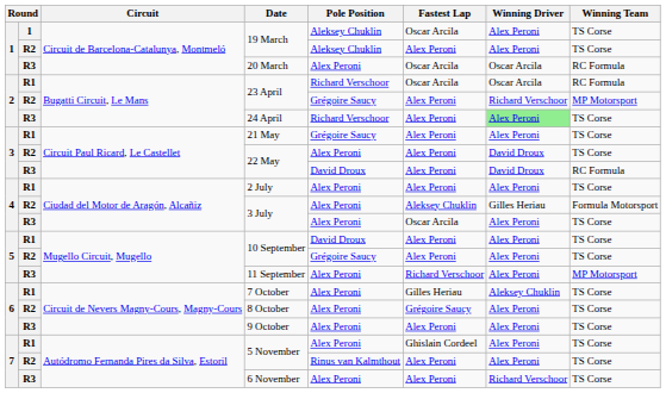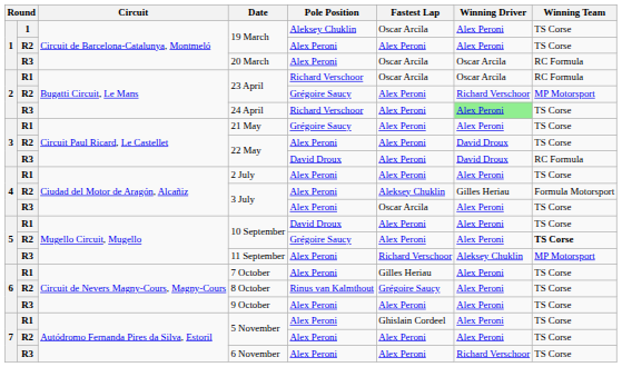 <table class="wikitable" style="font-size: 85%">
 <tr>
 <th colspan=2>Round</th>
 <th>Circuit</th>
 <th>Date</th>
 <th>Pole Position</th>
 <th>Fastest Lap</th>
 <th>Winning Driver</th>
 <th>Winning Team</th>
 </tr>
 <tr>
 <th rowspan=3>1</th>
 <th>1</th>
 <td rowspan=3> <a href='#'>Circuit de Barcelona-Catalunya</a>, <a href='#'>Montmeló</a></td>
 <td rowspan=2>19 March</td>
 <td> <a href='#'>Aleksey Chuklin</a></td>
 <td> Oscar Arcila</td>
 <td> <a href='#'>Alex Peroni</a></td>
 <td> TS Corse</td>
 </tr>
 <tr>
 <th>R2</th>
-<td> <a href='#'>Aleksey Chuklin</a></td>
+<td> <a href='#'>Alex Peroni</a></td>
 <td> <a href='#'>Alex Peroni</a></td>
 <td> <a href='#'>Alex Peroni</a></td>
 <td> TS Corse</td>
 </tr>
 <tr>
 <th>R3</th>
 <td>20 March</td>
 <td> <a href='#'>Alex Peroni</a></td>
 <td> Oscar Arcila</td>
 <td> Oscar Arcila</td>
 <td> RC Formula</td>
 </tr>
 <tr>
 <th rowspan=3>2</th>
 <th>R1</th>
 <td rowspan=3> <a href='#'>Bugatti Circuit</a>, <a href='#'>Le Mans</a></td>
 <td rowspan=2>23 April</td>
 <td> <a href='#'>Richard Verschoor</a></td>
 <td> Oscar Arcila</td>
 <td> Oscar Arcila</td>
 <td> RC Formula</td>
 </tr>
 <tr>
 <th>R2</th>
 <td> <a href='#'>Grégoire Saucy</a></td>
 <td> <a href='#'>Alex Peroni</a></td>
 <td> <a href='#'>Richard Verschoor</a></td>
 <td> <a href='#'>MP Motorsport</a></td>
 </tr>
 <tr>
 <th>R3</th>
 <td>24 April</td>
 <td> <a href='#'>Richard Verschoor</a></td>
 <td> <a href='#'>Alex Peroni</a></td>
 <td style="background: lightgreen;"> <a href='#'>Alex Peroni</a></td>
 <td> TS Corse</td>
 </tr>
 <tr>
 <th rowspan=3>3</th>
 <th>R1</th>
 <td rowspan=3> <a href='#'>Circuit Paul Ricard</a>, <a href='#'>Le Castellet</a></td>
 <td>21 May</td>
 <td> <a href='#'>Grégoire Saucy</a></td>
 <td> <a href='#'>Alex Peroni</a></td>
 <td> <a href='#'>Alex Peroni</a></td>
 <td> TS Corse</td>
 </tr>
 <tr>
 <th>R2</th>
 <td rowspan=2>22 May</td>
 <td> <a href='#'>Alex Peroni</a></td>
 <td> <a href='#'>Alex Peroni</a></td>
 <td> <a href='#'>David Droux</a></td>
 <td> TS Corse</td>
 </tr>
 <tr>
 <th>R3</th>
 <td> <a href='#'>David Droux</a></td>
 <td> <a href='#'>Alex Peroni</a></td>
 <td> <a href='#'>David Droux</a></td>
 <td> RC Formula</td>
 </tr>
 <tr>
 <th rowspan=3>4</th>
 <th>R1</th>
 <td rowspan=3> <a href='#'>Ciudad del Motor de Aragón</a>, <a href='#'>Alcañiz</a></td>
 <td>2 July</td>
 <td> <a href='#'>Alex Peroni</a></td>
 <td> <a href='#'>Alex Peroni</a></td>
 <td> <a href='#'>Alex Peroni</a></td>
 <td> TS Corse</td>
 </tr>
 <tr>
 <th>R2</th>
 <td rowspan=2>3 July</td>
 <td> <a href='#'>Alex Peroni</a></td>
 <td> <a href='#'>Aleksey Chuklin</a></td>
 <td> Gilles Heriau</td>
 <td> Formula Motorsport</td>
 </tr>
 <tr>
 <th>R3</th>
 <td> <a href='#'>Alex Peroni</a></td>
 <td> Oscar Arcila</td>
 <td> <a href='#'>Alex Peroni</a></td>
 <td> TS Corse</td>
 </tr>
 <tr>
 <th rowspan=3>5</th>
 <th>R1</th>
 <td rowspan=3> <a href='#'>Mugello Circuit</a>, <a href='#'>Mugello</a></td>
 <td rowspan=2>10 September</td>
 <td> <a href='#'>David Droux</a></td>
 <td> <a href='#'>Alex Peroni</a></td>
 <td> <a href='#'>Alex Peroni</a></td>
 <td> TS Corse</td>
 </tr>
 <tr>
 <th>R2</th>
 <td> <a href='#'>Grégoire Saucy</a></td>
 <td> <a href='#'>Alex Peroni</a></td>
 <td> <a href='#'>Alex Peroni</a></td>
-<td> TS Corse</td>
+<td><strong> TS Corse</strong></td>
 </tr>
 <tr>
 <th>R3</th>
 <td>11 September</td>
 <td> <a href='#'>Alex Peroni</a></td>
 <td> <a href='#'>Richard Verschoor</a></td>
-<td> <a href='#'>Alex Peroni</a></td>
+<td> <a href='#'>Aleksey Chuklin</a></td>
 <td> <a href='#'>MP Motorsport</a></td>
 </tr>
 <tr>
 <th rowspan=3>6</th>
 <th>R1</th>
 <td rowspan=3> <a href='#'>Circuit de Nevers Magny-Cours</a>, <a href='#'>Magny-Cours</a></td>
 <td>7 October</td>
 <td> <a href='#'>Alex Peroni</a></td>
 <td> Gilles Heriau</td>
-<td> <a href='#'>Aleksey Chuklin</a></td>
+<td> <a href='#'>Alex Peroni</a></td>
 <td> TS Corse</td>
 </tr>
 <tr>
 <th>R2</th>
 <td>8 October</td>
-<td> <a href='#'>Alex Peroni</a></td>
+<td> <a href='#'>Rinus van Kalmthout</a></td>
 <td> <a href='#'>Grégoire Saucy</a></td>
 <td> <a href='#'>Alex Peroni</a></td>
 <td> TS Corse</td>
 </tr>
 <tr>
 <th>R3</th>
 <td>9 October</td>
 <td> <a href='#'>Alex Peroni</a></td>
 <td> <a href='#'>Alex Peroni</a></td>
 <td> <a href='#'>Alex Peroni</a></td>
 <td> TS Corse</td>
 </tr>
 <tr>
 <th rowspan=3>7</th>
 <th>R1</th>
 <td rowspan=3> <a href='#'>Autódromo Fernanda Pires da Silva</a>, <a href='#'>Estoril</a></td>
 <td rowspan=2>5 November</td>
 <td> <a href='#'>Alex Peroni</a></td>
 <td> Ghislain Cordeel</td>
 <td> <a href='#'>Alex Peroni</a></td>
 <td> TS Corse</td>
 </tr>
 <tr>
 <th>R2</th>
-<td> <a href='#'>Rinus van Kalmthout</a></td>
+<td> <a href='#'>Alex Peroni</a></td>
 <td> <a href='#'>Alex Peroni</a></td>
 <td> <a href='#'>Alex Peroni</a></td>
 <td> TS Corse</td>
 </tr>
 <tr>
 <th>R3</th>
 <td>6 November</td>
 <td> <a href='#'>Alex Peroni</a></td>
 <td> <a href='#'>Alex Peroni</a></td>
 <td> <a href='#'>Richard Verschoor</a></td>
 <td> TS Corse</td>
 </tr>
 </table>
